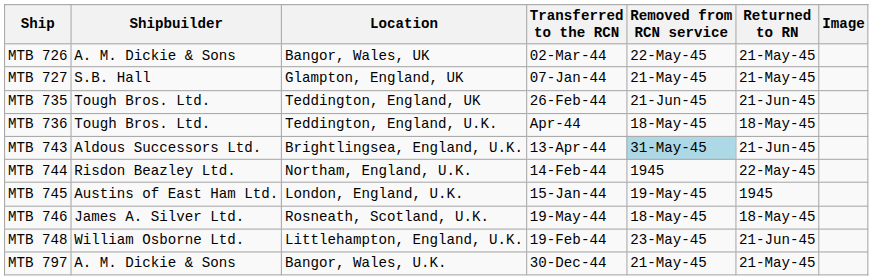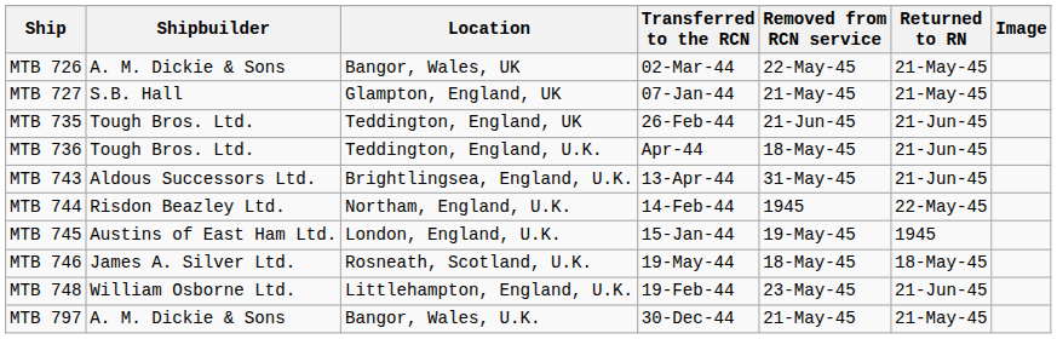 <table class="wikitable">
 <tr>
 </tr>
 <tr>
 <th>Ship</th>
 <th>Shipbuilder</th>
 <th>Location</th>
 <th>Transferred<br> to the RCN</th>
 <th>Removed from<br> RCN service</th>
 <th>Returned<br> to RN</th>
 <th>Image</th>
 </tr>
 <tr>
 <td>MTB 726</td>
 <td>A. M. Dickie & Sons</td>
 <td>Bangor, Wales, UK</td>
 <td>02-Mar-44</td>
 <td>22-May-45</td>
 <td>21-May-45</td>
 <td></td>
 </tr>
 <tr>
 <td>MTB 727</td>
 <td>S.B. Hall</td>
 <td>Glampton, England, UK</td>
 <td>07-Jan-44</td>
 <td>21-May-45</td>
 <td>21-May-45</td>
 <td></td>
 </tr>
 <tr>
 <td>MTB 735</td>
 <td>Tough Bros. Ltd.</td>
 <td>Teddington, England, UK</td>
 <td>26-Feb-44</td>
 <td>21-Jun-45</td>
 <td>21-Jun-45</td>
 <td></td>
 </tr>
 <tr>
 <td>MTB 736</td>
 <td>Tough Bros. Ltd.</td>
 <td>Teddington, England, U.K.</td>
 <td>Apr-44</td>
 <td>18-May-45</td>
-<td>18-May-45</td>
+<td>21-Jun-45</td>
 <td></td>
 </tr>
 <tr>
 <td>MTB 743</td>
 <td>Aldous Successors Ltd.</td>
 <td>Brightlingsea, England, U.K.</td>
 <td>13-Apr-44</td>
-<td style="background: lightblue;">31-May-45</td>
+<td>31-May-45</td>
 <td>21-Jun-45</td>
 <td></td>
 </tr>
 <tr>
 <td>MTB 744</td>
 <td>Risdon Beazley Ltd.</td>
 <td>Northam, England, U.K.</td>
 <td>14-Feb-44</td>
 <td>1945</td>
 <td>22-May-45</td>
 <td></td>
 </tr>
 <tr>
 <td>MTB 745</td>
 <td>Austins of East Ham Ltd.</td>
 <td>London, England, U.K.</td>
 <td>15-Jan-44</td>
 <td>19-May-45</td>
 <td>1945</td>
 <td></td>
 </tr>
 <tr>
 <td>MTB 746</td>
 <td>James A. Silver Ltd.</td>
 <td>Rosneath, Scotland, U.K.</td>
 <td>19-May-44</td>
 <td>18-May-45</td>
 <td>18-May-45</td>
 <td></td>
 </tr>
 <tr>
 <td>MTB 748</td>
 <td>William Osborne Ltd.</td>
 <td>Littlehampton, England, U.K.</td>
 <td>19-Feb-44</td>
 <td>23-May-45</td>
 <td>21-Jun-45</td>
 <td></td>
 </tr>
 <tr>
 <td>MTB 797</td>
 <td>A. M. Dickie & Sons</td>
 <td>Bangor, Wales, U.K.</td>
 <td>30-Dec-44</td>
 <td>21-May-45</td>
 <td>21-May-45</td>
 <td></td>
 </tr>
 </table>
